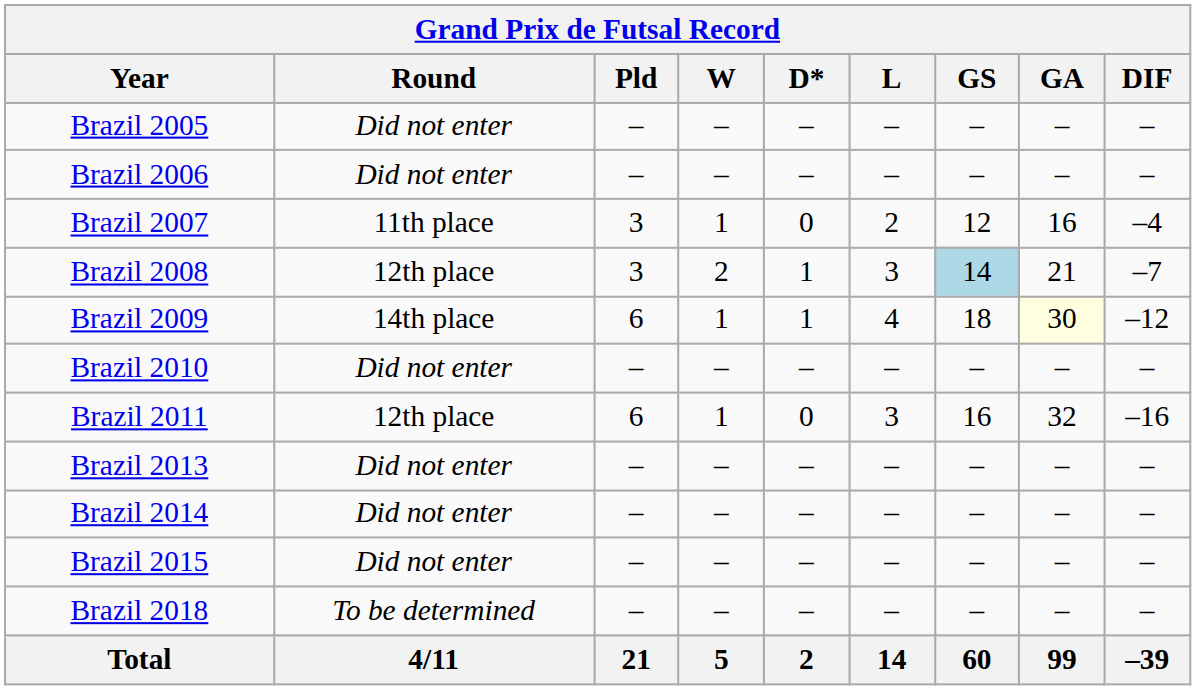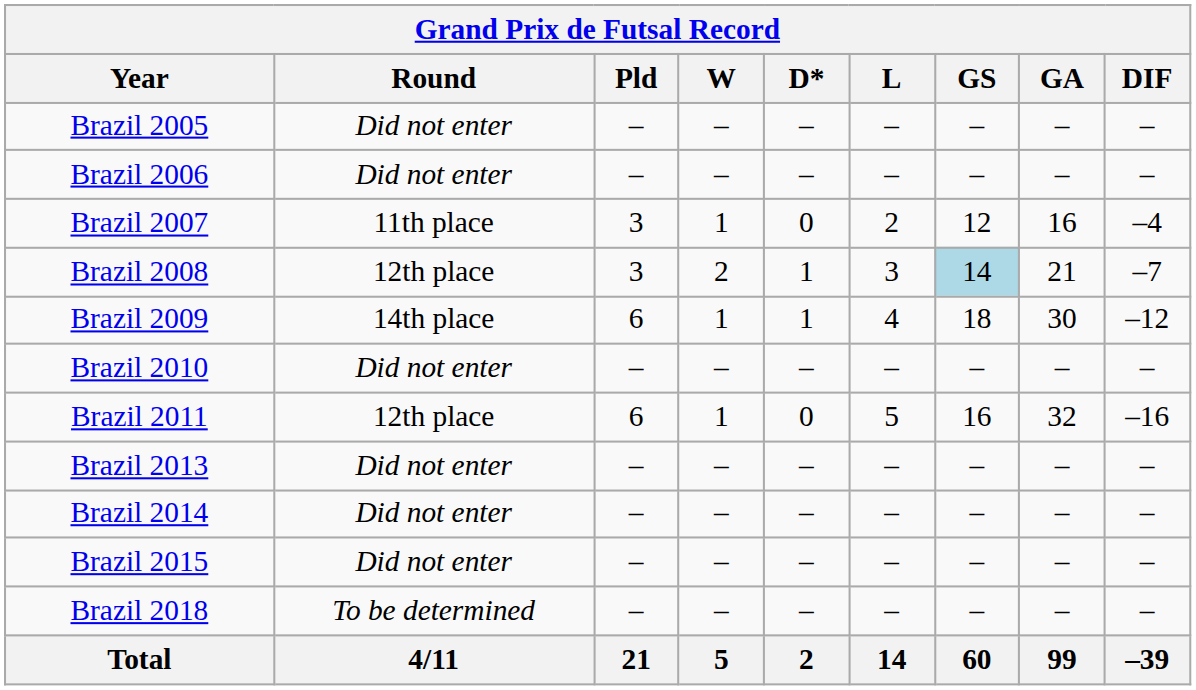 <table class="wikitable" style="text-align: center;font-size:90%;">
 <tr>
 <th colspan=9><a href='#'>Grand Prix de Futsal Record</a></th>
 </tr>
 <tr>
 <th width=125>Year</th>
 <th width=150>Round</th>
 <th width=35>Pld</th>
 <th width=35>W</th>
 <th width=35>D*</th>
 <th width=35>L</th>
 <th width=35>GS</th>
 <th width=35>GA</th>
 <th width=35>DIF</th>
 </tr>
 <tr>
 <td><a href='#'>Brazil 2005</a></td>
 <td><em>Did not enter</em></td>
 <td>–</td>
 <td>–</td>
 <td>–</td>
 <td>–</td>
 <td>–</td>
 <td>–</td>
 <td>–</td>
 </tr>
 <tr>
 <td><a href='#'>Brazil 2006</a></td>
 <td><em>Did not enter</em></td>
 <td>–</td>
 <td>–</td>
 <td>–</td>
 <td>–</td>
 <td>–</td>
 <td>–</td>
 <td>–</td>
 </tr>
 <tr>
 <td><a href='#'>Brazil 2007</a></td>
 <td>11th place</td>
 <td>3</td>
 <td>1</td>
 <td>0</td>
 <td>2</td>
 <td>12</td>
 <td>16</td>
 <td>–4</td>
 </tr>
 <tr>
 <td><a href='#'>Brazil 2008</a></td>
 <td>12th place</td>
 <td>3</td>
 <td>2</td>
 <td>1</td>
 <td>3</td>
 <td style="background: lightblue;">14</td>
 <td>21</td>
 <td>–7</td>
 </tr>
 <tr>
 <td><a href='#'>Brazil 2009</a></td>
 <td>14th place</td>
 <td>6</td>
 <td>1</td>
 <td>1</td>
 <td>4</td>
 <td>18</td>
-<td style="background: lightyellow;">30</td>
+<td>30</td>
 <td>–12</td>
 </tr>
 <tr>
 <td><a href='#'>Brazil 2010</a></td>
 <td><em>Did not enter</em></td>
 <td>–</td>
 <td>–</td>
 <td>–</td>
 <td>–</td>
 <td>–</td>
 <td>–</td>
 <td>–</td>
 </tr>
 <tr>
 <td><a href='#'>Brazil 2011</a></td>
 <td>12th place</td>
 <td>6</td>
 <td>1</td>
 <td>0</td>
-<td>3</td>
+<td>5</td>
 <td>16</td>
 <td>32</td>
 <td>–16</td>
 </tr>
 <tr>
 <td><a href='#'>Brazil 2013</a></td>
 <td><em>Did not enter</em></td>
 <td>–</td>
 <td>–</td>
 <td>–</td>
 <td>–</td>
 <td>–</td>
 <td>–</td>
 <td>–</td>
 </tr>
 <tr>
 <td><a href='#'>Brazil 2014</a></td>
 <td><em>Did not enter</em></td>
 <td>–</td>
 <td>–</td>
 <td>–</td>
 <td>–</td>
 <td>–</td>
 <td>–</td>
 <td>–</td>
 </tr>
 <tr>
 <td><a href='#'>Brazil 2015</a></td>
 <td><em>Did not enter</em></td>
 <td>–</td>
 <td>–</td>
 <td>–</td>
 <td>–</td>
 <td>–</td>
 <td>–</td>
 <td>–</td>
 </tr>
 <tr>
 <td><a href='#'>Brazil 2018</a></td>
 <td><em>To be determined</em></td>
 <td>–</td>
 <td>–</td>
 <td>–</td>
 <td>–</td>
 <td>–</td>
 <td>–</td>
 <td>–</td>
 </tr>
 <tr>
 <th><strong>Total</strong></th>
 <th>4/11</th>
 <th>21</th>
 <th>5</th>
 <th>2</th>
 <th>14</th>
 <th>60</th>
 <th>99</th>
 <th>–39</th>
 </tr>
 </table>
